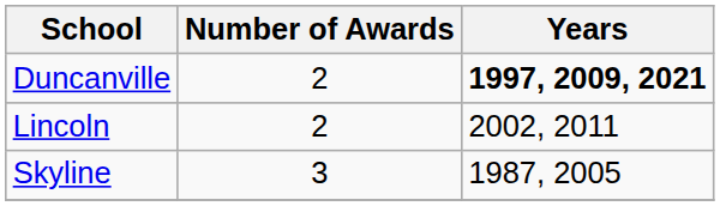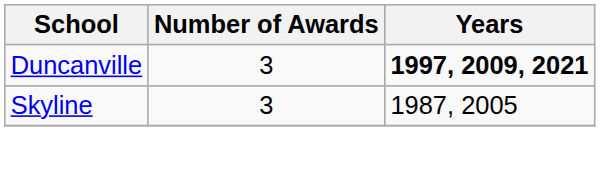 <table class="wikitable sortable">
 <tr>
 <th>School</th>
 <th>Number of Awards</th>
 <th>Years</th>
 </tr>
 <tr>
 <td><a href='#'>Duncanville</a></td>
-<td align=center>2</td>
+<td align=center>3</td>
 <td><strong>1997, 2009, 2021</strong></td>
-</tr>
-<tr>
-<td><a href='#'>Lincoln</a></td>
-<td align=center>2</td>
-<td>2002, 2011</td>
 </tr>
 <tr>
 <td><a href='#'>Skyline</a></td>
 <td align=center>3</td>
 <td>1987, 2005</td>
 </tr>
 <tr>
 </tr>
 </table>
